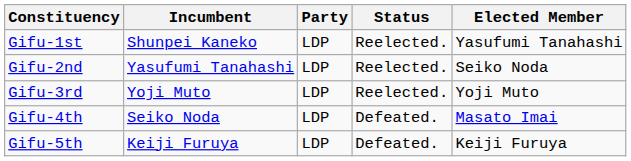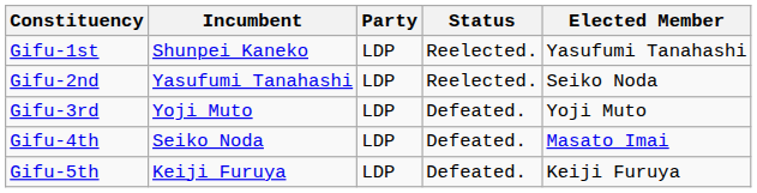 <table class="wikitable">
 <tr>
 <th>Constituency</th>
 <th>Incumbent</th>
 <th>Party</th>
 <th>Status</th>
 <th>Elected Member</th>
 </tr>
 <tr>
 <td><a href='#'>Gifu-1st</a></td>
 <td><a href='#'>Shunpei Kaneko</a></td>
 <td>LDP</td>
 <td>Reelected.</td>
 <td>Yasufumi Tanahashi</td>
 </tr>
 <tr>
 <td><a href='#'>Gifu-2nd</a></td>
 <td><a href='#'>Yasufumi Tanahashi</a></td>
 <td>LDP</td>
 <td>Reelected.</td>
 <td>Seiko Noda</td>
 </tr>
 <tr>
 <td><a href='#'>Gifu-3rd</a></td>
 <td><a href='#'>Yoji Muto</a></td>
 <td>LDP</td>
-<td>Reelected.</td>
+<td>Defeated.</td>
 <td>Yoji Muto</td>
 </tr>
 <tr>
 <td><a href='#'>Gifu-4th</a></td>
 <td><a href='#'>Seiko Noda</a></td>
 <td>LDP</td>
 <td>Defeated.</td>
 <td><a href='#'>Masato Imai</a></td>
 </tr>
 <tr>
 <td><a href='#'>Gifu-5th</a></td>
 <td><a href='#'>Keiji Furuya</a></td>
 <td>LDP</td>
 <td>Defeated.</td>
 <td>Keiji Furuya</td>
 </tr>
 </table>
